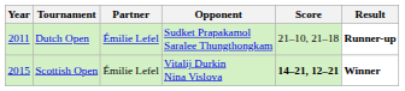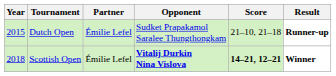 <table class="sortable wikitable" style="font-size: 90%;">
 <tr>
 <th>Year</th>
 <th>Tournament</th>
 <th>Partner</th>
 <th>Opponent</th>
 <th>Score</th>
 <th>Result</th>
 </tr>
 <tr style="background:#D4F1C5">
-<td align="center"><a href='#'>2011</a></td>
+<td align="center"><a href='#'>2015</a></td>
 <td align="left"><a href='#'>Dutch Open</a></td>
 <td align="left"> <a href='#'>Émilie Lefel</a></td>
 <td align="left"> <a href='#'>Sudket Prapakamol</a><br> <a href='#'>Saralee Thungthongkam</a></td>
 <td align="left">21–10, 21–18</td>
 <td style="text-align:left; background:white"> <strong>Runner-up</strong></td>
 </tr>
 <tr style="background:#D4F1C5">
-<td align="center"><a href='#'>2015</a></td>
+<td align="center"><a href='#'>2018</a></td>
 <td align="left"><a href='#'>Scottish Open</a></td>
 <td align="left"> Émilie Lefel</td>
-<td align="left"> <a href='#'>Vitalij Durkin</a><br> <a href='#'>Nina Vislova</a></td>
+<td align="left"><strong> <a href='#'>Vitalij Durkin</a><br> <a href='#'>Nina Vislova</a></strong></td>
 <td align="left"><strong>14–21, 12–21</strong></td>
 <td style="text-align:left; background:white"> <strong>Winner</strong></td>
 </tr>
 </table>
